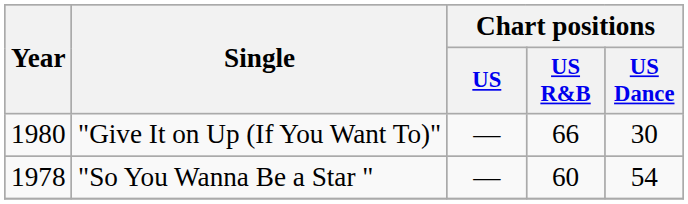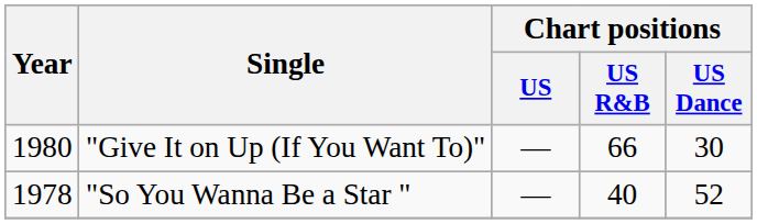 <table class="wikitable" style="text-align:center;">
 <tr>
 <th rowspan="2">Year</th>
 <th rowspan="2">Single</th>
 <th colspan="3">Chart positions</th>
 </tr>
 <tr style="font-size:smaller;">
 <th width="40"><a href='#'>US</a></th>
 <th width="40"><a href='#'>US<br>R&B</a></th>
 <th width="40"><a href='#'>US<br>Dance</a></th>
 </tr>
 <tr>
 <td rowspan="1">1980</td>
 <td align="left">"Give It on Up (If You Want To)"</td>
 <td>—</td>
 <td>66</td>
 <td>30</td>
 </tr>
 <tr>
 <td rowspan="1">1978</td>
 <td align="left">"So You Wanna Be a Star "</td>
 <td>—</td>
-<td>60</td>
-<td>54</td>
+<td>40</td>
+<td>52</td>
 </tr>
 <tr>
 </tr>
 </table>
